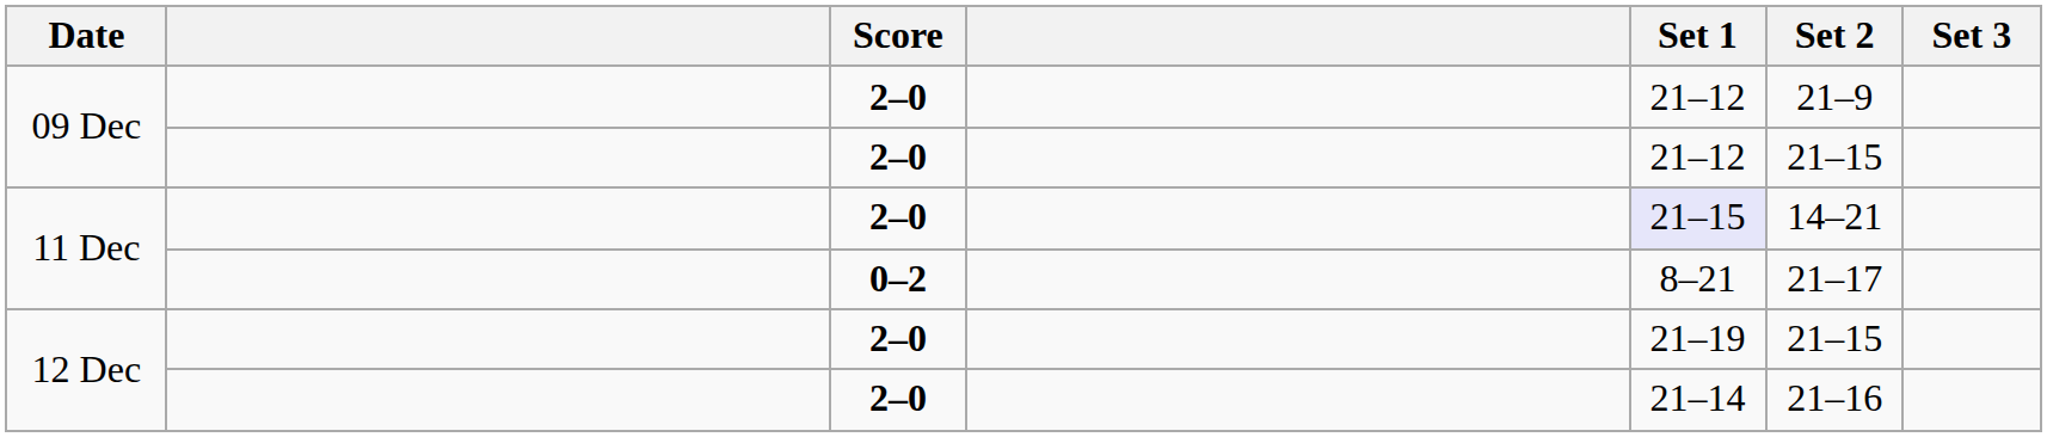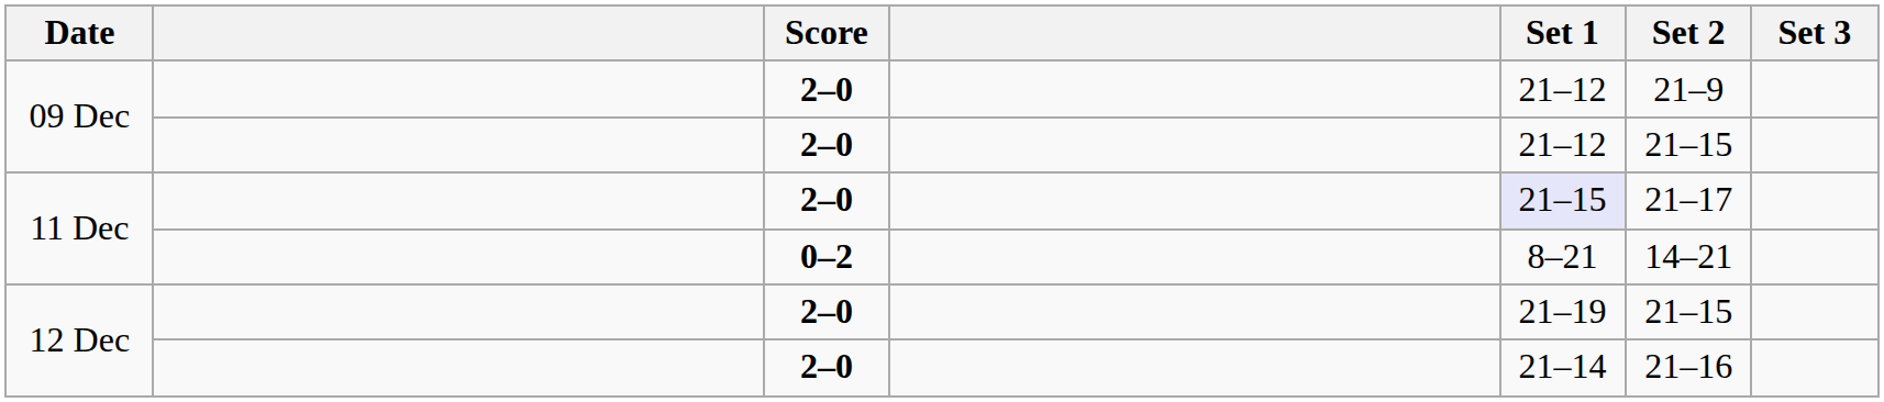 <table class="wikitable" style="text-align: center;">
 <tr>
 <th width="60">Date</th>
 <th align="right" width="270"></th>
 <th width="50">Score</th>
 <th align="left" width="270"></th>
 <th width="50">Set 1</th>
 <th width="50">Set 2</th>
 <th width="50">Set 3</th>
 </tr>
 <tr>
 <td rowspan=2>09 Dec</td>
 <td align=left><strong></strong></td>
 <td align=center><strong>2–0</strong></td>
 <td align=left></td>
 <td>21–12</td>
 <td>21–9</td>
 <td></td>
 </tr>
 <tr>
 <td align=left><strong></strong></td>
 <td align=center><strong>2–0</strong></td>
 <td align=left></td>
 <td>21–12</td>
 <td>21–15</td>
 <td></td>
 </tr>
 <tr>
 <td rowspan=2>11 Dec</td>
 <td align=left><strong></strong></td>
 <td align=center><strong>2–0</strong></td>
 <td align=left></td>
 <td style="background: lavender;">21–15</td>
-<td>14–21</td>
+<td>21–17</td>
 <td></td>
 </tr>
 <tr>
 <td align=left></td>
 <td align=center><strong>0–2</strong></td>
 <td align=left><strong></strong></td>
 <td>8–21</td>
-<td>21–17</td>
+<td>14–21</td>
 <td></td>
 </tr>
 <tr>
 <td rowspan=2>12 Dec</td>
 <td align=left><strong></strong></td>
 <td align=center><strong>2–0</strong></td>
 <td align=left></td>
 <td>21–19</td>
 <td>21–15</td>
 <td></td>
 </tr>
 <tr>
 <td align=left><strong></strong></td>
 <td align=center><strong>2–0</strong></td>
 <td align=left></td>
 <td>21–14</td>
 <td>21–16</td>
 <td></td>
 </tr>
 </table>
